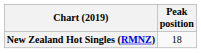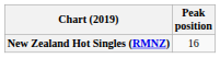 <table class="wikitable plainrowheaders" style="text-align:center">
 <tr>
 <th scope="col">Chart (2019)</th>
 <th scope="col">Peak<br>position</th>
 </tr>
 <tr>
 <th scope="row">New Zealand Hot Singles (<a href='#'>RMNZ</a>)</th>
-<td>18</td>
+<td>16</td>
 </tr>
 </table>
